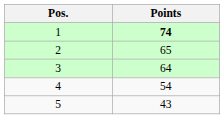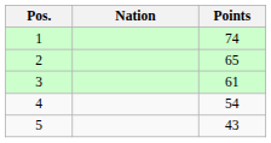 <table class="wikitable gauche" cellspacing="1" style="width:300px;">
 <tr style="background:#efefef; text-align:center;">
 <th style="width:70px;">Pos.</th>
+<th>Nation</th>
 <th style="width:70px;">Points</th>
 </tr>
 <tr style="vertical-align:top; text-align:center; background:#ccffcc;">
 <td>1</td>
-<td><strong>74</strong></td>
+<td style="text-align:left;"></td>
+<td>74</td>
 </tr>
 <tr style="vertical-align:top; text-align:center; background:#ccffcc;">
 <td>2</td>
+<td style="text-align:left;"></td>
 <td>65</td>
 </tr>
 <tr style="vertical-align:top; text-align:center; background:#ccffcc;">
 <td>3</td>
-<td>64</td>
+<td style="text-align:left;"></td>
+<td>61</td>
 </tr>
 <tr style="vertical-align:top; text-align:center;">
 <td>4</td>
+<td style="text-align:left;"></td>
 <td>54</td>
 </tr>
 <tr style="vertical-align:top; text-align:center;">
 <td>5</td>
+<td style="text-align:left;"></td>
 <td>43</td>
 </tr>
 </table>
